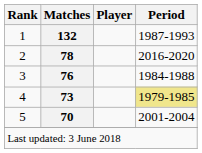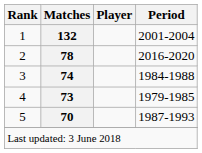 <table class="wikitable plainrowheaders sortable">
 <tr>
 <th scope=col>Rank</th>
 <th scope=col>Matches</th>
 <th scope=col>Player</th>
 <th scope=col>Period</th>
 </tr>
 <tr>
 <td align=center>1</td>
 <th scope=row style=text-align:center;>132</th>
 <td></td>
-<td>1987-1993</td>
+<td>2001-2004</td>
 </tr>
 <tr>
 <td align=center>2</td>
 <th scope=row style=text-align:center;>78</th>
 <td></td>
 <td>2016-2020</td>
 </tr>
 <tr>
 <td align=center>3</td>
-<th scope=row style=text-align:center;>76</th>
+<th scope=row style=text-align:center;>74</th>
 <td></td>
 <td>1984-1988</td>
 </tr>
 <tr>
 <td align=center>4</td>
 <th scope=row style=text-align:center;>73</th>
 <td></td>
-<td style="background: khaki;">1979-1985</td>
+<td>1979-1985</td>
 </tr>
 <tr>
 <td align=center>5</td>
 <th scope=row style=text-align:center;>70</th>
 <td></td>
-<td>2001-2004</td>
+<td>1987-1993</td>
 </tr>
 <tr>
 </tr>
 <tr class=sortbottom>
 <td colspan=4><small>Last updated: 3 June 2018</small></td>
 </tr>
 </table>
